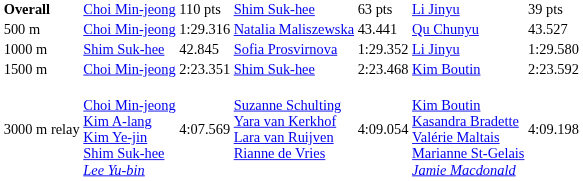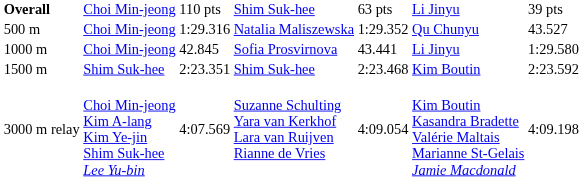 <table>
 <tr>
 <td><strong>Overall</strong></td>
 <td><a href='#'>Choi Min-jeong</a><br></td>
 <td>110 pts</td>
 <td><a href='#'>Shim Suk-hee</a><br></td>
 <td>63 pts</td>
 <td><a href='#'>Li Jinyu</a><br></td>
 <td>39 pts</td>
 </tr>
 <tr>
 <td>500 m</td>
 <td><a href='#'>Choi Min-jeong</a><br></td>
 <td>1:29.316</td>
 <td><a href='#'>Natalia Maliszewska</a><br></td>
-<td>43.441</td>
+<td>1:29.352</td>
 <td><a href='#'>Qu Chunyu</a><br></td>
 <td>43.527</td>
 </tr>
 <tr>
 <td>1000 m</td>
-<td><a href='#'>Shim Suk-hee</a><br></td>
+<td><a href='#'>Choi Min-jeong</a><br></td>
 <td>42.845</td>
 <td><a href='#'>Sofia Prosvirnova</a><br></td>
-<td>1:29.352</td>
+<td>43.441</td>
 <td><a href='#'>Li Jinyu</a><br></td>
 <td>1:29.580</td>
 </tr>
 <tr>
 <td>1500 m</td>
-<td><a href='#'>Choi Min-jeong</a><br></td>
+<td><a href='#'>Shim Suk-hee</a><br></td>
 <td>2:23.351</td>
 <td><a href='#'>Shim Suk-hee</a><br></td>
 <td>2:23.468</td>
 <td><a href='#'>Kim Boutin</a><br></td>
 <td>2:23.592</td>
 </tr>
 <tr>
 <td>3000 m relay</td>
 <td><br><a href='#'>Choi Min-jeong</a><br><a href='#'>Kim A-lang</a><br><a href='#'>Kim Ye-jin</a><br><a href='#'>Shim Suk-hee</a><br><em><a href='#'>Lee Yu-bin</a></em></td>
 <td>4:07.569</td>
 <td valign=top><br><a href='#'>Suzanne Schulting</a><br><a href='#'>Yara van Kerkhof</a><br><a href='#'>Lara van Ruijven</a><br><a href='#'>Rianne de Vries</a></td>
 <td>4:09.054</td>
 <td><br><a href='#'>Kim Boutin</a><br><a href='#'>Kasandra Bradette</a><br><a href='#'>Valérie Maltais</a><br><a href='#'>Marianne St-Gelais</a><br><em><a href='#'>Jamie Macdonald</a></em></td>
 <td>4:09.198</td>
 </tr>
 </table>
